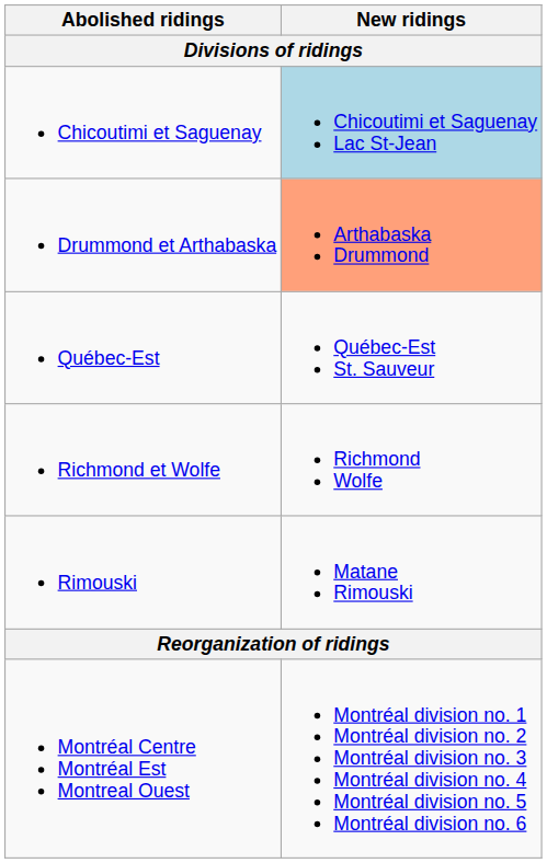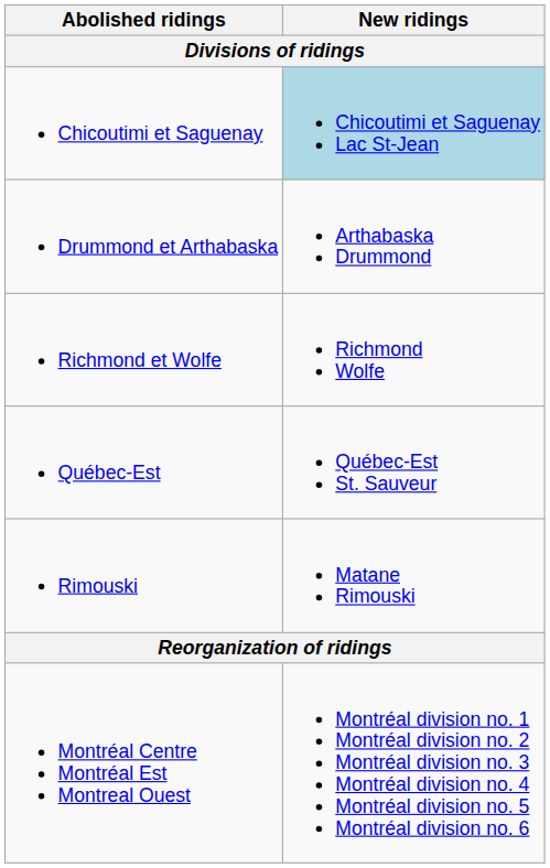 <table class="wikitable">
 <tr>
 <th>Abolished ridings</th>
 <th>New ridings</th>
 </tr>
 <tr>
 <th colspan="2"><em>Divisions of ridings</em></th>
 </tr>
 <tr>
 <td><br><ul><li><a href='#'>Chicoutimi et Saguenay</a></li></ul></td>
 <td style="background: lightblue;"><br><ul><li><a href='#'>Chicoutimi et Saguenay</a></li><li><a href='#'>Lac St-Jean</a></li></ul></td>
 </tr>
 <tr>
 <td><br><ul><li><a href='#'>Drummond et Arthabaska</a></li></ul></td>
-<td style="background: lightsalmon;"><br><ul><li><a href='#'>Arthabaska</a></li><li><a href='#'>Drummond</a></li></ul></td>
+<td><br><ul><li><a href='#'>Arthabaska</a></li><li><a href='#'>Drummond</a></li></ul></td>
+</tr>
+<tr>
+<td><br><ul><li><a href='#'>Richmond et Wolfe</a></li></ul></td>
+<td><br><ul><li><a href='#'>Richmond</a></li><li><a href='#'>Wolfe</a></li></ul></td>
 </tr>
 <tr>
 <td><br><ul><li><a href='#'>Québec-Est</a></li></ul></td>
 <td><br><ul><li><a href='#'>Québec-Est</a></li><li><a href='#'>St. Sauveur</a></li></ul></td>
-</tr>
-<tr>
-<td><br><ul><li><a href='#'>Richmond et Wolfe</a></li></ul></td>
-<td><br><ul><li><a href='#'>Richmond</a></li><li><a href='#'>Wolfe</a></li></ul></td>
 </tr>
 <tr>
 <td><br><ul><li><a href='#'>Rimouski</a></li></ul></td>
 <td><br><ul><li><a href='#'>Matane</a></li><li><a href='#'>Rimouski</a></li></ul></td>
 </tr>
 <tr>
 <th colspan="2"><em>Reorganization of ridings</em></th>
 </tr>
 <tr>
 <td><br><ul><li><a href='#'>Montréal Centre</a></li><li><a href='#'>Montréal Est</a></li><li><a href='#'>Montreal Ouest</a></li></ul></td>
 <td><br><ul><li><a href='#'>Montréal division no. 1</a></li><li><a href='#'>Montréal division no. 2</a></li><li><a href='#'>Montréal division no. 3</a></li><li><a href='#'>Montréal division no. 4</a></li><li><a href='#'>Montréal division no. 5</a></li><li><a href='#'>Montréal division no. 6</a></li></ul></td>
 </tr>
 </table>
